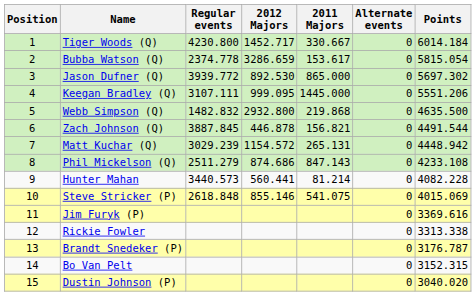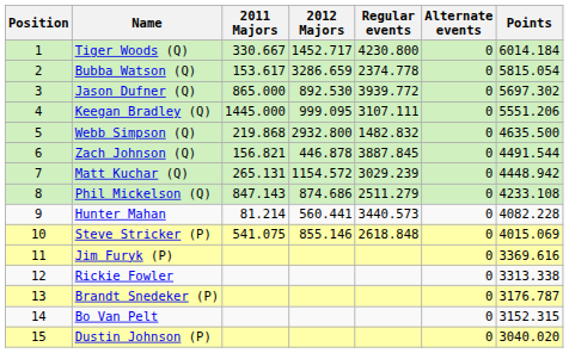 <table class="wikitable">
 <tr>
 <th>Position</th>
 <th>Name</th>
+<th>2011<br>Majors</th>
+<th>2012<br>Majors</th>
 <th>Regular<br>events</th>
-<th>2012<br>Majors</th>
-<th>2011<br>Majors</th>
 <th>Alternate<br>events</th>
 <th>Points</th>
 </tr>
 <tr style="background:#d0f0c0;">
 <td style="text-align:center;">1</td>
 <td><a href='#'>Tiger Woods</a> (Q)</td>
+<td align="right">330.667</td>
+<td align="right">1452.717</td>
 <td align="right">4230.800</td>
-<td align="right">1452.717</td>
-<td align="right">330.667</td>
 <td align="right">0</td>
 <td align="right">6014.184</td>
 </tr>
 <tr style="background:#d0f0c0;">
 <td style="text-align:center;">2</td>
 <td><a href='#'>Bubba Watson</a> (Q)</td>
+<td align="right">153.617</td>
+<td align="right">3286.659</td>
 <td align="right">2374.778</td>
-<td align="right">3286.659</td>
-<td align="right">153.617</td>
 <td align="right">0</td>
 <td align="right">5815.054</td>
 </tr>
 <tr style="background:#d0f0c0;">
 <td style="text-align:center;">3</td>
 <td><a href='#'>Jason Dufner</a> (Q)</td>
+<td align="right">865.000</td>
+<td align="right">892.530</td>
 <td align="right">3939.772</td>
-<td align="right">892.530</td>
-<td align="right">865.000</td>
 <td align="right">0</td>
 <td align="right">5697.302</td>
 </tr>
 <tr style="background:#d0f0c0;">
 <td style="text-align:center;">4</td>
 <td><a href='#'>Keegan Bradley</a> (Q)</td>
+<td align="right">1445.000</td>
+<td align="right">999.095</td>
 <td align="right">3107.111</td>
-<td align="right">999.095</td>
-<td align="right">1445.000</td>
 <td align="right">0</td>
 <td align="right">5551.206</td>
 </tr>
 <tr style="background:#d0f0c0;">
 <td style="text-align:center;">5</td>
 <td><a href='#'>Webb Simpson</a> (Q)</td>
+<td align="right">219.868</td>
+<td align="right">2932.800</td>
 <td align="right">1482.832</td>
-<td align="right">2932.800</td>
-<td align="right">219.868</td>
 <td align="right">0</td>
 <td align="right">4635.500</td>
 </tr>
 <tr style="background:#d0f0c0;">
 <td style="text-align:center;">6</td>
 <td><a href='#'>Zach Johnson</a> (Q)</td>
+<td align="right">156.821</td>
+<td align="right">446.878</td>
 <td align="right">3887.845</td>
-<td align="right">446.878</td>
-<td align="right">156.821</td>
 <td align="right">0</td>
 <td align="right">4491.544</td>
 </tr>
 <tr style="background:#d0f0c0;">
 <td style="text-align:center;">7</td>
 <td><a href='#'>Matt Kuchar</a> (Q)</td>
+<td align="right">265.131</td>
+<td align="right">1154.572</td>
 <td align="right">3029.239</td>
-<td align="right">1154.572</td>
-<td align="right">265.131</td>
 <td align="right">0</td>
 <td align="right">4448.942</td>
 </tr>
 <tr style="background:#d0f0c0;">
 <td style="text-align:center;">8</td>
 <td><a href='#'>Phil Mickelson</a> (Q)</td>
+<td align="right">847.143</td>
+<td align="right">874.686</td>
 <td align="right">2511.279</td>
-<td align="right">874.686</td>
-<td align="right">847.143</td>
 <td align="right">0</td>
 <td align="right">4233.108</td>
 </tr>
 <tr>
 <td style="text-align:center;">9</td>
 <td><a href='#'>Hunter Mahan</a></td>
+<td align="right">81.214</td>
+<td align="right">560.441</td>
 <td align="right">3440.573</td>
-<td align="right">560.441</td>
-<td align="right">81.214</td>
 <td align="right">0</td>
 <td align="right">4082.228</td>
 </tr>
 <tr style="background:#ffa;">
 <td style="text-align:center;">10</td>
 <td><a href='#'>Steve Stricker</a> (P)</td>
+<td align="right">541.075</td>
+<td align="right">855.146</td>
 <td align="right">2618.848</td>
-<td align="right">855.146</td>
-<td align="right">541.075</td>
 <td align="right">0</td>
 <td align="right">4015.069</td>
 </tr>
 <tr style="background:#ffa;">
 <td style="text-align:center;">11</td>
 <td><a href='#'>Jim Furyk</a> (P)</td>
 <td align="right"></td>
 <td align="right"></td>
 <td align="right"></td>
 <td align="right">0</td>
 <td align="right">3369.616</td>
 </tr>
 <tr>
 <td style="text-align:center;">12</td>
 <td><a href='#'>Rickie Fowler</a></td>
 <td align="right"></td>
 <td align="right"></td>
 <td align="right"></td>
 <td align="right">0</td>
 <td align="right">3313.338</td>
 </tr>
 <tr style="background:#ffa;">
 <td style="text-align:center;">13</td>
 <td><a href='#'>Brandt Snedeker</a> (P)</td>
 <td align="right"></td>
 <td align="right"></td>
 <td align="right"></td>
 <td align="right">0</td>
 <td align="right">3176.787</td>
 </tr>
 <tr>
 <td style="text-align:center;">14</td>
 <td><a href='#'>Bo Van Pelt</a></td>
 <td align="right"></td>
 <td align="right"></td>
 <td align="right"></td>
 <td align="right">0</td>
 <td align="right">3152.315</td>
 </tr>
 <tr style="background:#ffa;">
 <td style="text-align:center;">15</td>
 <td><a href='#'>Dustin Johnson</a> (P)</td>
 <td align="right"></td>
 <td align="right"></td>
 <td align="right"></td>
 <td align="right">0</td>
 <td align="right">3040.020</td>
 </tr>
 </table>
